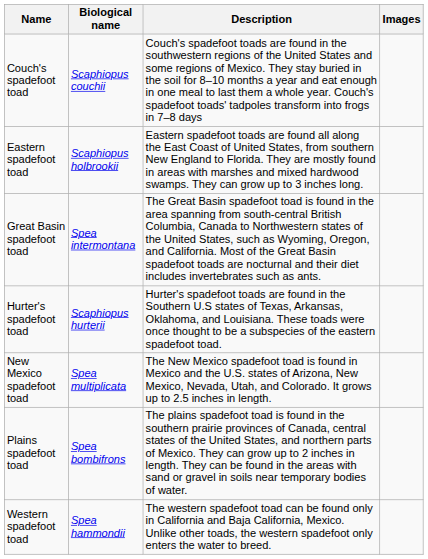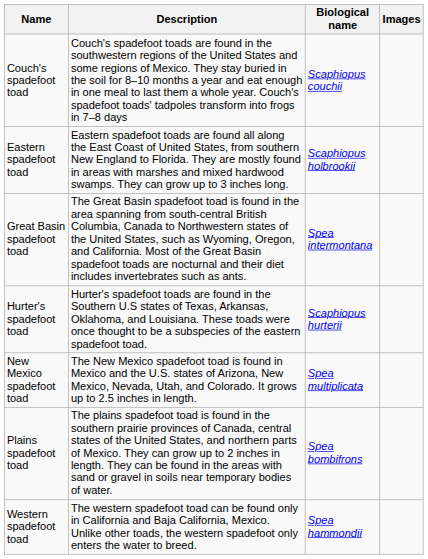 <table class="wikitable sortable">
 <tr>
 <th>Name</th>
+<th class=unsortable>Description</th>
 <th>Biological name</th>
-<th class=unsortable>Description</th>
 <th class=unsortable>Images</th>
 </tr>
 <tr>
 <td>Couch's spadefoot toad</td>
+<td>Couch's spadefoot toads are found in the southwestern regions of the United States and some regions of Mexico. They stay buried in the soil for 8–10 months a year and eat enough in one meal to last them a whole year. Couch's spadefoot toads' tadpoles transform into frogs in 7–8 days</td>
 <td><em><a href='#'>Scaphiopus couchii</a></em></td>
-<td>Couch's spadefoot toads are found in the southwestern regions of the United States and some regions of Mexico. They stay buried in the soil for 8–10 months a year and eat enough in one meal to last them a whole year. Couch's spadefoot toads' tadpoles transform into frogs in 7–8 days</td>
 <td></td>
 </tr>
 <tr>
 <td>Eastern spadefoot toad</td>
+<td>Eastern spadefoot toads are found all along the East Coast of United States, from southern New England to Florida. They are mostly found in areas with marshes and mixed hardwood swamps. They can grow up to 3 inches long.</td>
 <td><em><a href='#'>Scaphiopus holbrookii</a></em></td>
-<td>Eastern spadefoot toads are found all along the East Coast of United States, from southern New England to Florida. They are mostly found in areas with marshes and mixed hardwood swamps. They can grow up to 3 inches long.</td>
 <td></td>
 </tr>
 <tr>
 <td>Great Basin spadefoot toad</td>
+<td>The Great Basin spadefoot toad is found in the area spanning from south-central British Columbia, Canada to Northwestern states of the United States, such as Wyoming, Oregon, and California. Most of the Great Basin spadefoot toads are nocturnal and their diet includes  invertebrates such as ants.</td>
 <td><em><a href='#'>Spea intermontana</a></em></td>
-<td>The Great Basin spadefoot toad is found in the area spanning from south-central British Columbia, Canada to Northwestern states of the United States, such as Wyoming, Oregon, and California. Most of the Great Basin spadefoot toads are nocturnal and their diet includes  invertebrates such as ants.</td>
 <td></td>
 </tr>
 <tr>
 <td>Hurter's spadefoot toad</td>
+<td>Hurter's spadefoot toads are found in the Southern U.S states of Texas, Arkansas, Oklahoma, and Louisiana. These toads were once thought to be a subspecies of the eastern spadefoot toad.</td>
 <td><em><a href='#'>Scaphiopus hurterii</a></em></td>
-<td>Hurter's spadefoot toads are found in the Southern U.S states of Texas, Arkansas, Oklahoma, and Louisiana. These toads were once thought to be a subspecies of the eastern spadefoot toad.</td>
 <td></td>
 </tr>
 <tr>
 <td>New Mexico spadefoot toad</td>
+<td>The New Mexico spadefoot toad is found in Mexico and the U.S. states of Arizona, New Mexico, Nevada, Utah, and Colorado. It grows up to 2.5 inches in length.</td>
 <td><em><a href='#'>Spea multiplicata</a></em></td>
-<td>The New Mexico spadefoot toad is found in Mexico and the U.S. states of Arizona, New Mexico, Nevada, Utah, and Colorado. It grows up to 2.5 inches in length.</td>
 <td></td>
 </tr>
 <tr>
 <td>Plains spadefoot toad</td>
+<td>The plains spadefoot toad is found in the southern prairie provinces of Canada, central states of the United States, and northern parts of Mexico. They can grow up to 2 inches in length. They can be found in the areas with sand or gravel in soils near temporary bodies of water.</td>
 <td><em><a href='#'>Spea bombifrons</a></em></td>
-<td>The plains spadefoot toad is found in the southern prairie provinces of Canada, central states of the United States, and northern parts of Mexico. They can grow up to 2 inches in length. They can be found in the areas with sand or gravel in soils near temporary bodies of water.</td>
 <td></td>
 </tr>
 <tr>
 <td>Western spadefoot toad</td>
+<td>The western spadefoot toad can be found only in California and Baja California, Mexico. Unlike other toads, the western spadefoot only enters the water to breed.</td>
 <td><em><a href='#'>Spea hammondii</a></em></td>
-<td>The western spadefoot toad can be found only in California and Baja California, Mexico. Unlike other toads, the western spadefoot only enters the water to breed.</td>
 <td></td>
 </tr>
 </table>
